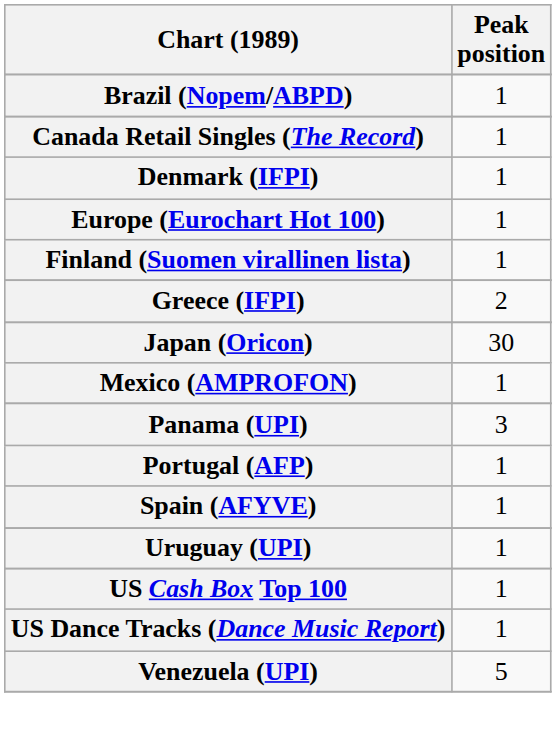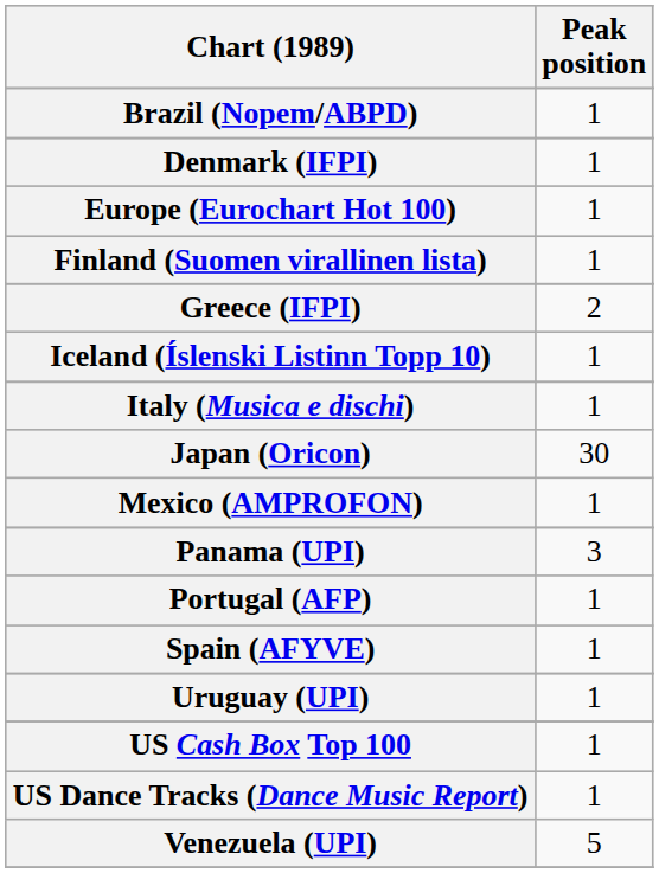 <table class="wikitable sortable plainrowheaders" style="text-align:center;">
 <tr>
 <th scope="col">Chart (1989)</th>
 <th scope="col">Peak<br>position</th>
 </tr>
 <tr>
 </tr>
 <tr>
 </tr>
 <tr>
 </tr>
 <tr>
 <th scope="row">Brazil (<a href='#'>Nopem</a>/<a href='#'>ABPD</a>)</th>
 <td>1</td>
 </tr>
 <tr>
 </tr>
 <tr>
 </tr>
 <tr>
-<th scope="row">Canada Retail Singles (<em><a href='#'>The Record</a></em>)</th>
-<td>1</td>
-</tr>
-<tr>
 <th scope="row">Denmark (<a href='#'>IFPI</a>)</th>
 <td>1</td>
 </tr>
 <tr>
 <th scope="row">Europe (<a href='#'>Eurochart Hot 100</a>)</th>
 <td>1</td>
 </tr>
 <tr>
 <th scope="row">Finland (<a href='#'>Suomen virallinen lista</a>)</th>
 <td>1</td>
 </tr>
 <tr>
 </tr>
 <tr>
 <th scope="row">Greece (<a href='#'>IFPI</a>)</th>
 <td>2</td>
 </tr>
 <tr>
+<th scope="row">Iceland (<a href='#'>Íslenski Listinn Topp 10</a>)</th>
+<td>1</td>
+</tr>
+<tr>
+</tr>
+<tr>
+<th scope="row">Italy (<em><a href='#'>Musica e dischi</a></em>)</th>
+<td>1</td>
 </tr>
 <tr>
 <th scope="row">Japan (<a href='#'>Oricon</a>)</th>
 <td style="text-align:center;">30</td>
 </tr>
 <tr>
 <th scope="row">Mexico (<a href='#'>AMPROFON</a>)</th>
 <td>1</td>
 </tr>
 <tr>
 </tr>
 <tr>
 </tr>
 <tr>
 </tr>
 <tr>
 </tr>
 <tr>
 <th scope="row">Panama (<a href='#'>UPI</a>)</th>
 <td>3</td>
 </tr>
 <tr>
 <th scope="row">Portugal (<a href='#'>AFP</a>)</th>
 <td>1</td>
 </tr>
 <tr>
 <th scope="row">Spain (<a href='#'>AFYVE</a>)</th>
 <td>1</td>
 </tr>
 <tr>
 </tr>
 <tr>
 </tr>
 <tr>
 </tr>
 <tr>
 <th scope="row">Uruguay (<a href='#'>UPI</a>)</th>
 <td>1</td>
 </tr>
 <tr>
 </tr>
 <tr>
 </tr>
 <tr>
 </tr>
 <tr>
 </tr>
 <tr>
 </tr>
 <tr>
 <th scope="row">US <em><a href='#'>Cash Box</a></em> <a href='#'>Top 100</a></th>
 <td>1</td>
 </tr>
 <tr>
 <th scope="row">US Dance Tracks (<em><a href='#'>Dance Music Report</a></em>)</th>
 <td>1</td>
 </tr>
 <tr>
 <th scope="row">Venezuela (<a href='#'>UPI</a>)</th>
 <td>5</td>
 </tr>
 <tr>
 </tr>
 </table>
